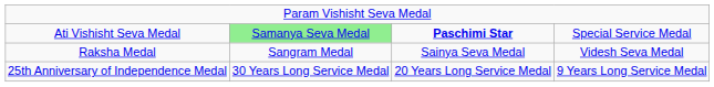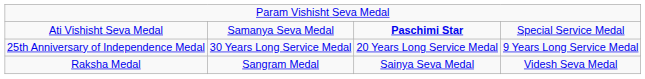 <table class="wikitable" style="margin:1em auto; text-align:center;">
 <tr>
 <td colspan="4"><a href='#'>Param Vishisht Seva Medal</a></td>
 </tr>
 <tr>
 <td><a href='#'>Ati Vishisht Seva Medal</a></td>
-<td style="background: lightgreen;"><a href='#'>Samanya Seva Medal</a></td>
+<td><a href='#'>Samanya Seva Medal</a></td>
 <td><strong><a href='#'>Paschimi Star</a></strong></td>
 <td><a href='#'>Special Service Medal</a></td>
+</tr>
+<tr>
+<td><a href='#'>25th Anniversary of Independence Medal</a></td>
+<td><a href='#'>30 Years Long Service Medal</a></td>
+<td><a href='#'>20 Years Long Service Medal</a></td>
+<td><a href='#'>9 Years Long Service Medal</a></td>
 </tr>
 <tr>
 <td><a href='#'>Raksha Medal</a></td>
 <td><a href='#'>Sangram Medal</a></td>
 <td><a href='#'>Sainya Seva Medal</a></td>
 <td><a href='#'>Videsh Seva Medal</a></td>
 </tr>
-<tr>
-<td><a href='#'>25th Anniversary of Independence Medal</a></td>
-<td><a href='#'>30 Years Long Service Medal</a></td>
-<td><a href='#'>20 Years Long Service Medal</a></td>
-<td><a href='#'>9 Years Long Service Medal</a></td>
-</tr>
 </table>
